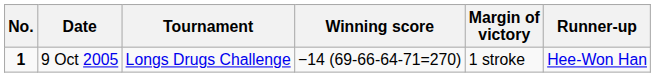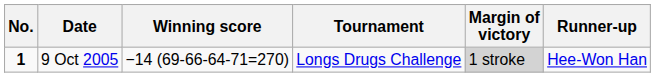 <table class="wikitable" style="font-size:95%;">
 <tr>
 <th>No.</th>
 <th>Date</th>
+<th>Winning score</th>
 <th>Tournament</th>
-<th>Winning score</th>
 <th>Margin of<br>victory</th>
 <th>Runner-up</th>
 </tr>
 <tr>
 <td align=center><strong>1</strong></td>
 <td align=right>9 Oct <a href='#'>2005</a></td>
+<td>−14 (69-66-64-71=270)</td>
 <td><a href='#'>Longs Drugs Challenge</a></td>
-<td>−14 (69-66-64-71=270)</td>
-<td>1 stroke</td>
+<td style="background: lightgrey;">1 stroke</td>
 <td> <a href='#'>Hee-Won Han</a></td>
 </tr>
 </table>
